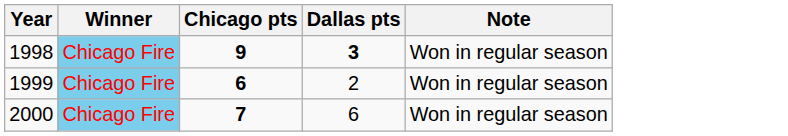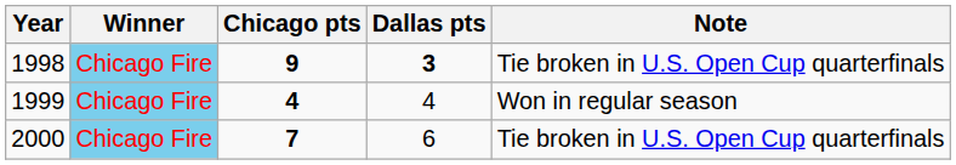 <table class="wikitable" style="text-align: center;">
 <tr>
 <th>Year</th>
 <th>Winner</th>
 <th>Chicago pts</th>
 <th>Dallas pts</th>
 <th>Note</th>
 </tr>
 <tr>
 <td>1998</td>
 <td style="color:red;background-color:#7ACEEC;text-align:center">Chicago Fire</td>
 <td><strong>9</strong></td>
 <td><strong>3</strong></td>
-<td align="left">Won in regular season</td>
+<td align="left">Tie broken in <a href='#'>U.S. Open Cup</a> quarterfinals</td>
 </tr>
 <tr>
 <td>1999</td>
 <td style="color:red;background-color:#7ACEEC;text-align:center">Chicago Fire</td>
-<td><strong>6</strong></td>
-<td>2</td>
+<td><strong>4</strong></td>
+<td>4</td>
 <td align="left">Won in regular season</td>
 </tr>
 <tr>
 <td>2000</td>
 <td style="color:red;background-color:#7ACEEC;text-align:center">Chicago Fire</td>
 <td><strong>7</strong></td>
 <td>6</td>
-<td align="left">Won in regular season</td>
+<td align="left">Tie broken in <a href='#'>U.S. Open Cup</a> quarterfinals</td>
 </tr>
 </table>
